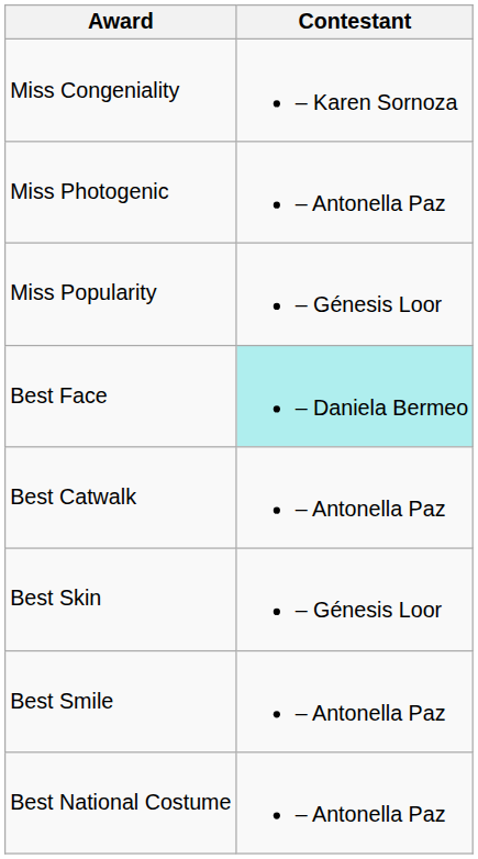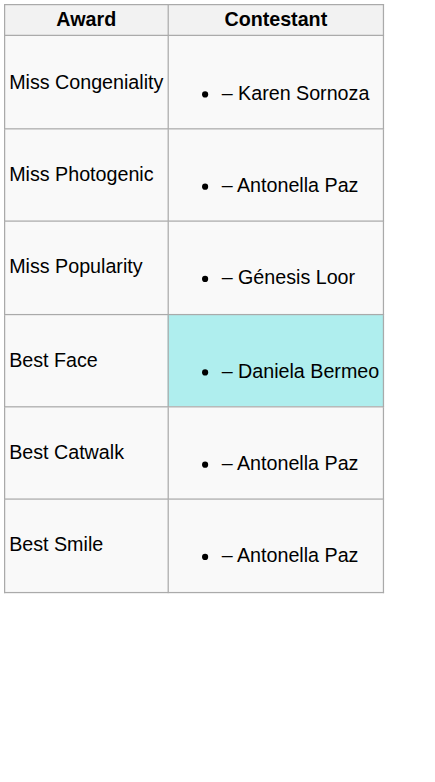 <table class="wikitable">
 <tr>
 <th>Award</th>
 <th>Contestant</th>
 </tr>
 <tr>
 <td>Miss Congeniality</td>
 <td><br><ul><li> – Karen Sornoza</li></ul></td>
 </tr>
 <tr>
 <td>Miss Photogenic</td>
 <td><br><ul><li> – Antonella Paz</li></ul></td>
 </tr>
 <tr>
 <td>Miss Popularity</td>
 <td><br><ul><li> – Génesis Loor</li></ul></td>
 </tr>
 <tr>
 <td>Best Face</td>
 <td style="background: paleturquoise;"><br><ul><li> – Daniela Bermeo</li></ul></td>
 </tr>
 <tr>
 <td>Best Catwalk</td>
 <td><br><ul><li> – Antonella Paz</li></ul></td>
 </tr>
 <tr>
-<td>Best Skin</td>
-<td><br><ul><li> – Génesis Loor</li></ul></td>
-</tr>
-<tr>
 <td>Best Smile</td>
 <td><br><ul><li> – Antonella Paz</li></ul></td>
 </tr>
-<tr>
-<td>Best National Costume</td>
-<td><br><ul><li> – Antonella Paz</li></ul></td>
-</tr>
 </table>
